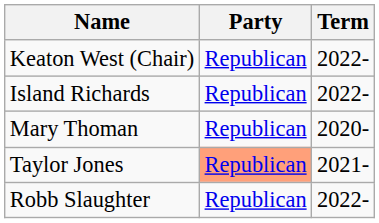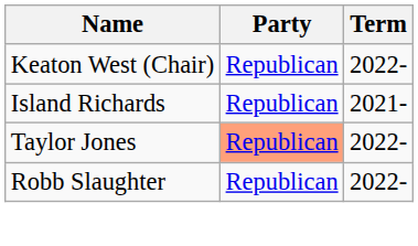 <table class="wikitable">
 <tr>
 <th>Name</th>
 <th>Party</th>
 <th>Term</th>
 </tr>
 <tr>
 <td>Keaton West (Chair)</td>
 <td><a href='#'>Republican</a></td>
 <td>2022-</td>
 </tr>
 <tr>
 <td>Island Richards</td>
 <td><a href='#'>Republican</a></td>
-<td>2022-</td>
-</tr>
-<tr>
-<td>Mary Thoman</td>
-<td><a href='#'>Republican</a></td>
-<td>2020-</td>
+<td>2021-</td>
 </tr>
 <tr>
 <td>Taylor Jones</td>
 <td style="background: lightsalmon;"><a href='#'>Republican</a></td>
-<td>2021-</td>
+<td>2022-</td>
 </tr>
 <tr>
 <td>Robb Slaughter</td>
 <td><a href='#'>Republican</a></td>
 <td>2022-</td>
 </tr>
 </table>
